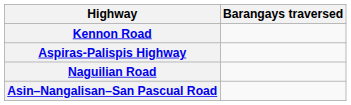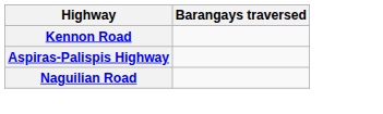 <table class="wikitable plainrowheaders" style="font-size:95%;">
 <tr>
 <th scope="col">Highway</th>
 <th scope="col">Barangays traversed<br></th>
 </tr>
 <tr>
 <th scope="row"><a href='#'>Kennon Road</a></th>
 <td></td>
 </tr>
 <tr>
 <th scope="row"><a href='#'>Aspiras-Palispis Highway</a></th>
 <td></td>
 </tr>
 <tr>
 <th scope="row"><a href='#'>Naguilian Road</a></th>
 <td></td>
 </tr>
-<tr>
-<th scope="row"><a href='#'>Asin–Nangalisan–San Pascual Road</a></th>
-<td></td>
-</tr>
 </table>
